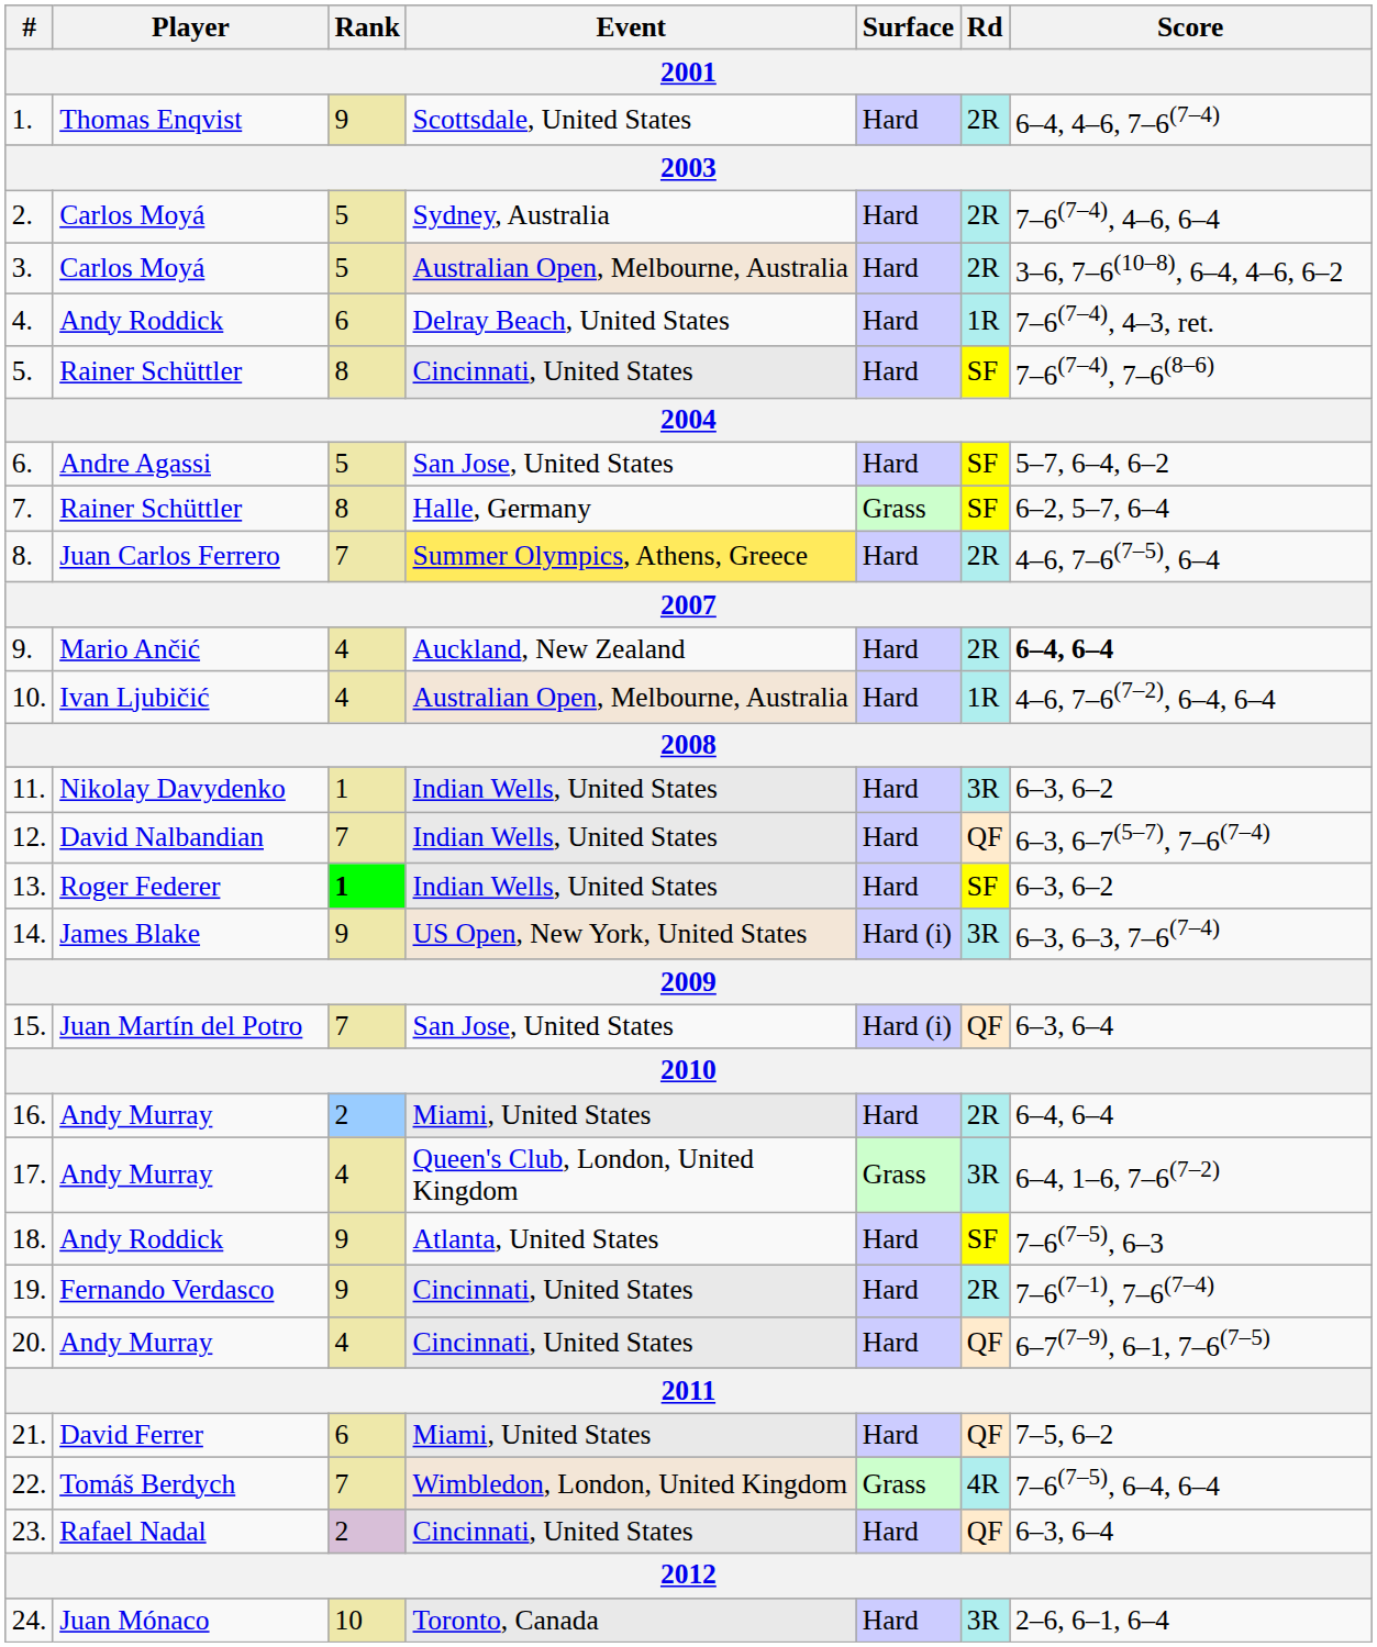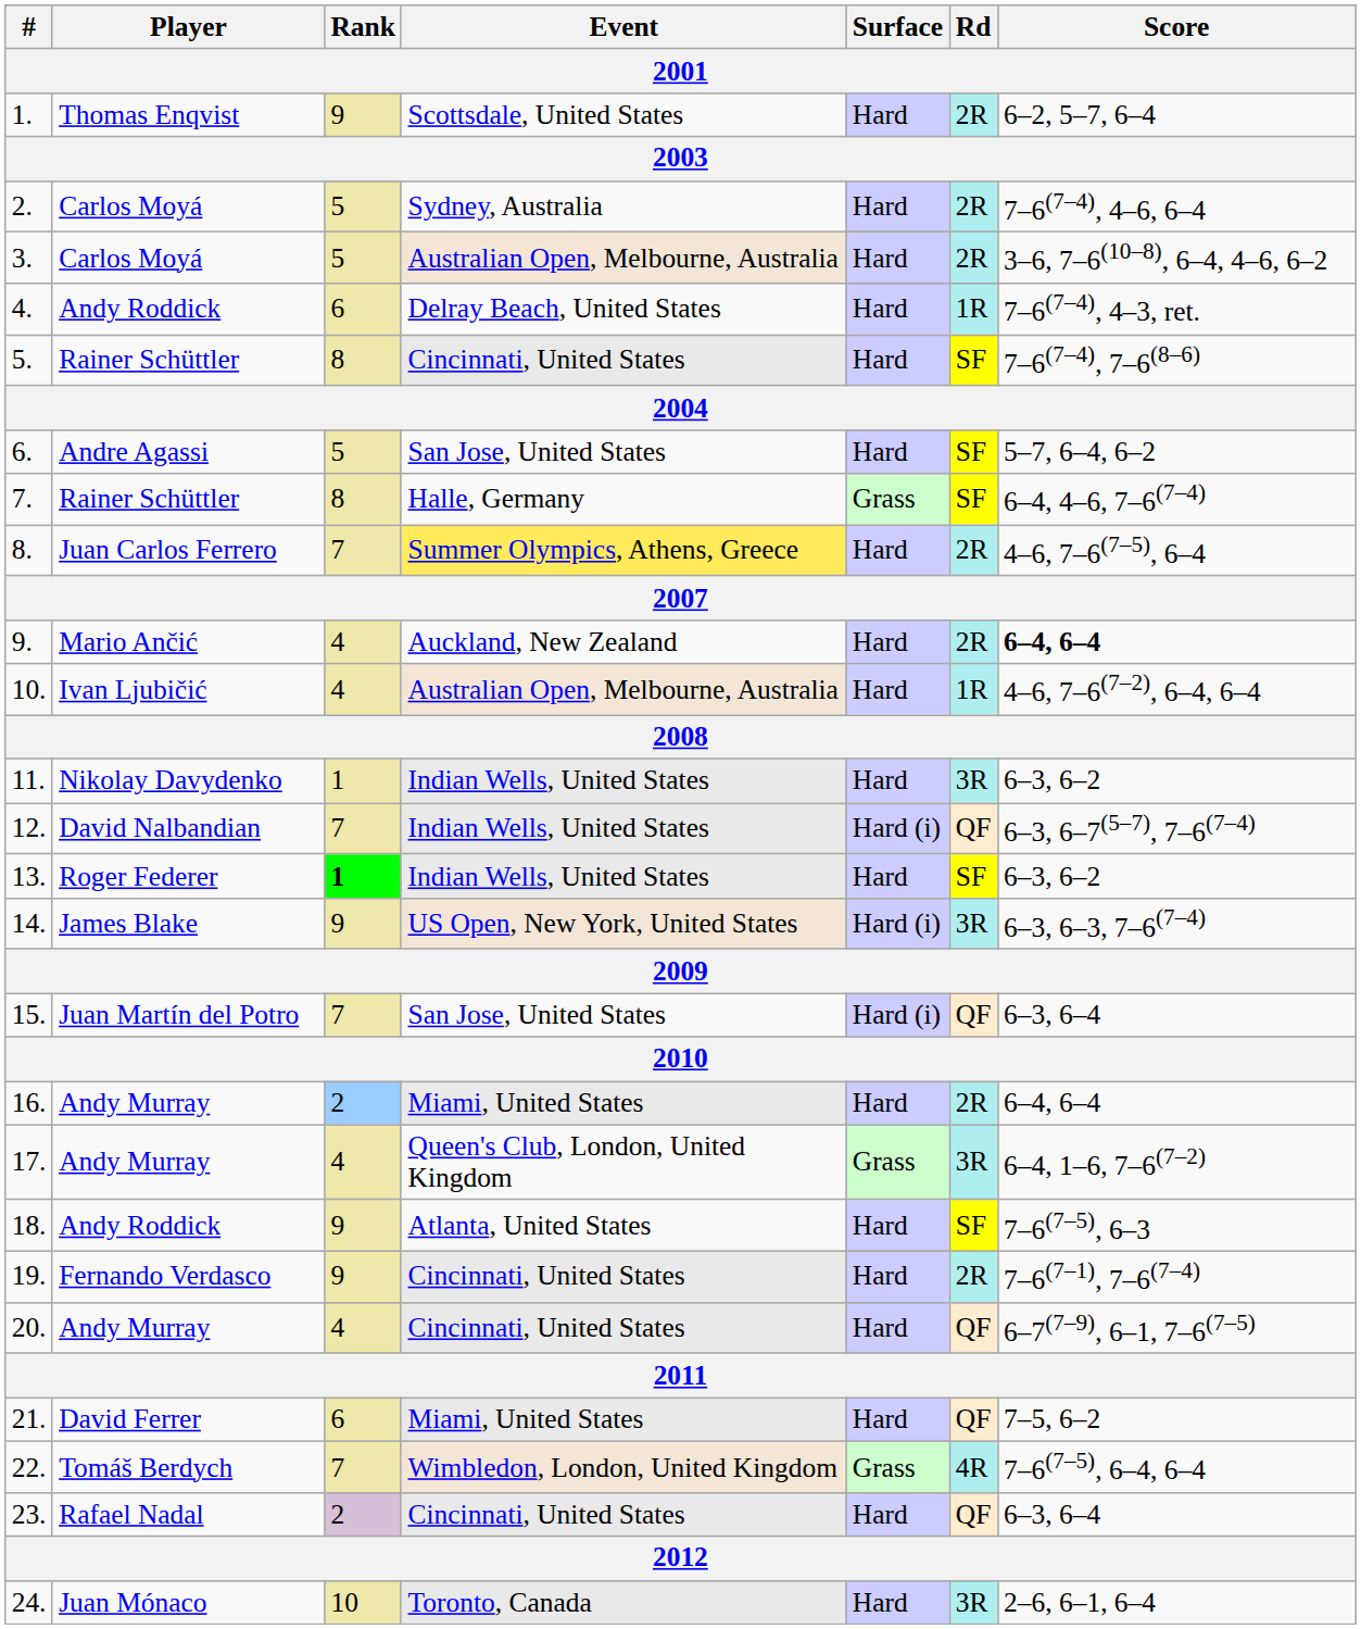 <table class="wikitable sortable">
 <tr>
 <th>#</th>
 <th width=150>Player</th>
 <th>Rank</th>
 <th width=250>Event</th>
 <th>Surface</th>
 <th>Rd</th>
 <th width=200>Score</th>
 </tr>
 <tr>
 <th colspan=7><a href='#'>2001</a></th>
 </tr>
 <tr>
 <td>1.</td>
 <td> <a href='#'>Thomas Enqvist</a></td>
 <td bgcolor=EEE8AA>9</td>
 <td><a href='#'>Scottsdale</a>, United States</td>
 <td bgcolor=CCCCFF>Hard</td>
 <td bgcolor=afeeee>2R</td>
-<td>6–4, 4–6, 7–6<sup>(7–4)</sup></td>
+<td>6–2, 5–7, 6–4</td>
 </tr>
 <tr>
 <th colspan=7><a href='#'>2003</a></th>
 </tr>
 <tr>
 <td>2.</td>
 <td> <a href='#'>Carlos Moyá</a></td>
 <td bgcolor=EEE8AA>5</td>
 <td><a href='#'>Sydney</a>, Australia</td>
 <td bgcolor=CCCCFF>Hard</td>
 <td bgcolor=afeeee>2R</td>
 <td>7–6<sup>(7–4)</sup>, 4–6, 6–4</td>
 </tr>
 <tr>
 <td>3.</td>
 <td> <a href='#'>Carlos Moyá</a></td>
 <td bgcolor=EEE8AA>5</td>
 <td bgcolor=f3e6d7><a href='#'>Australian Open</a>, Melbourne, Australia</td>
 <td bgcolor=CCCCFF>Hard</td>
 <td bgcolor=afeeee>2R</td>
 <td>3–6, 7–6<sup>(10–8)</sup>, 6–4, 4–6, 6–2</td>
 </tr>
 <tr>
 <td>4.</td>
 <td> <a href='#'>Andy Roddick</a></td>
 <td bgcolor=EEE8AA>6</td>
 <td><a href='#'>Delray Beach</a>, United States</td>
 <td bgcolor=CCCCFF>Hard</td>
 <td bgcolor=afeeee>1R</td>
 <td>7–6<sup>(7–4)</sup>, 4–3, ret.</td>
 </tr>
 <tr>
 <td>5.</td>
 <td> <a href='#'>Rainer Schüttler</a></td>
 <td bgcolor=EEE8AA>8</td>
 <td bgcolor=e9e9e9><a href='#'>Cincinnati</a>, United States</td>
 <td bgcolor=CCCCFF>Hard</td>
 <td bgcolor=yellow>SF</td>
 <td>7–6<sup>(7–4)</sup>, 7–6<sup>(8–6)</sup></td>
 </tr>
 <tr>
 <th colspan=7><a href='#'>2004</a></th>
 </tr>
 <tr>
 <td>6.</td>
 <td> <a href='#'>Andre Agassi</a></td>
 <td bgcolor=EEE8AA>5</td>
 <td><a href='#'>San Jose</a>, United States</td>
 <td bgcolor=CCCCFF>Hard</td>
 <td bgcolor=yellow>SF</td>
 <td>5–7, 6–4, 6–2</td>
 </tr>
 <tr>
 <td>7.</td>
 <td> <a href='#'>Rainer Schüttler</a></td>
 <td bgcolor=EEE8AA>8</td>
 <td><a href='#'>Halle</a>, Germany</td>
 <td bgcolor=#cfc>Grass</td>
 <td bgcolor=yellow>SF</td>
-<td>6–2, 5–7, 6–4</td>
+<td>6–4, 4–6, 7–6<sup>(7–4)</sup></td>
 </tr>
 <tr>
 <td>8.</td>
 <td> <a href='#'>Juan Carlos Ferrero</a></td>
 <td bgcolor=EEE8AA>7</td>
 <td bgcolor=FFEA5C><a href='#'>Summer Olympics</a>, Athens, Greece</td>
 <td bgcolor=CCCCFF>Hard</td>
 <td bgcolor=afeeee>2R</td>
 <td>4–6, 7–6<sup>(7–5)</sup>, 6–4</td>
 </tr>
 <tr>
 <th colspan=7><a href='#'>2007</a></th>
 </tr>
 <tr>
 <td>9.</td>
 <td> <a href='#'>Mario Ančić</a></td>
 <td bgcolor=EEE8AA>4</td>
 <td><a href='#'>Auckland</a>, New Zealand</td>
 <td bgcolor=CCCCFF>Hard</td>
 <td bgcolor=afeeee>2R</td>
 <td><strong>6–4, 6–4</strong></td>
 </tr>
 <tr>
 <td>10.</td>
 <td> <a href='#'>Ivan Ljubičić</a></td>
 <td bgcolor=EEE8AA>4</td>
 <td bgcolor=f3e6d7><a href='#'>Australian Open</a>, Melbourne, Australia</td>
 <td bgcolor=CCCCFF>Hard</td>
 <td bgcolor=afeeee>1R</td>
 <td>4–6, 7–6<sup>(7–2)</sup>, 6–4, 6–4</td>
 </tr>
 <tr>
 <th colspan=7><a href='#'>2008</a></th>
 </tr>
 <tr>
 <td>11.</td>
 <td> <a href='#'>Nikolay Davydenko</a></td>
 <td bgcolor=EEE8AA>1</td>
 <td bgcolor=e9e9e9><a href='#'>Indian Wells</a>, United States</td>
 <td bgcolor=CCCCFF>Hard</td>
 <td bgcolor=afeeee>3R</td>
 <td>6–3, 6–2</td>
 </tr>
 <tr>
 <td>12.</td>
 <td> <a href='#'>David Nalbandian</a></td>
 <td bgcolor=EEE8AA>7</td>
 <td bgcolor=e9e9e9><a href='#'>Indian Wells</a>, United States</td>
-<td bgcolor=CCCCFF>Hard</td>
+<td bgcolor=CCCCFF>Hard (i)</td>
 <td bgcolor=ffebcd>QF</td>
 <td>6–3, 6–7<sup>(5–7)</sup>, 7–6<sup>(7–4)</sup></td>
 </tr>
 <tr>
 <td>13.</td>
 <td> <a href='#'>Roger Federer</a></td>
 <td bgcolor=lime><strong>1</strong></td>
 <td bgcolor=e9e9e9><a href='#'>Indian Wells</a>, United States</td>
 <td bgcolor=CCCCFF>Hard</td>
 <td bgcolor=yellow>SF</td>
 <td>6–3, 6–2</td>
 </tr>
 <tr>
 <td>14.</td>
 <td> <a href='#'>James Blake</a></td>
 <td bgcolor=EEE8AA>9</td>
 <td bgcolor=f3e6d7><a href='#'>US Open</a>, New York, United States</td>
 <td bgcolor=CCCCFF>Hard (i)</td>
 <td bgcolor=afeeee>3R</td>
 <td>6–3, 6–3, 7–6<sup>(7–4)</sup></td>
 </tr>
 <tr>
 <th colspan=7><a href='#'>2009</a></th>
 </tr>
 <tr>
 <td>15.</td>
 <td> <a href='#'>Juan Martín del Potro</a></td>
 <td bgcolor=EEE8AA>7</td>
 <td><a href='#'>San Jose</a>, United States</td>
 <td bgcolor=CCCCFF>Hard (i)</td>
 <td bgcolor=ffebcd>QF</td>
 <td>6–3, 6–4</td>
 </tr>
 <tr>
 <th colspan=7><a href='#'>2010</a></th>
 </tr>
 <tr>
 <td>16.</td>
 <td> <a href='#'>Andy Murray</a></td>
 <td bgcolor=99ccff>2</td>
 <td bgcolor=e9e9e9><a href='#'>Miami</a>, United States</td>
 <td bgcolor=CCCCFF>Hard</td>
 <td bgcolor=afeeee>2R</td>
 <td>6–4, 6–4</td>
 </tr>
 <tr>
 <td>17.</td>
 <td> <a href='#'>Andy Murray</a></td>
 <td bgcolor=EEE8AA>4</td>
 <td><a href='#'>Queen's Club</a>, London, United Kingdom</td>
 <td bgcolor=#cfc>Grass</td>
 <td bgcolor=afeeee>3R</td>
 <td>6–4, 1–6, 7–6<sup>(7–2)</sup></td>
 </tr>
 <tr>
 <td>18.</td>
 <td> <a href='#'>Andy Roddick</a></td>
 <td bgcolor=EEE8AA>9</td>
 <td><a href='#'>Atlanta</a>, United States</td>
 <td bgcolor=CCCCFF>Hard</td>
 <td bgcolor=yellow>SF</td>
 <td>7–6<sup>(7–5)</sup>, 6–3</td>
 </tr>
 <tr>
 <td>19.</td>
 <td> <a href='#'>Fernando Verdasco</a></td>
 <td bgcolor=EEE8AA>9</td>
 <td bgcolor=e9e9e9><a href='#'>Cincinnati</a>, United States</td>
 <td bgcolor=CCCCFF>Hard</td>
 <td bgcolor=afeeee>2R</td>
 <td>7–6<sup>(7–1)</sup>, 7–6<sup>(7–4)</sup></td>
 </tr>
 <tr>
 <td>20.</td>
 <td> <a href='#'>Andy Murray</a></td>
 <td bgcolor=EEE8AA>4</td>
 <td bgcolor=e9e9e9><a href='#'>Cincinnati</a>, United States</td>
 <td bgcolor=CCCCFF>Hard</td>
 <td bgcolor=ffebcd>QF</td>
 <td>6–7<sup>(7–9)</sup>, 6–1, 7–6<sup>(7–5)</sup></td>
 </tr>
 <tr>
 <th colspan=7><a href='#'>2011</a></th>
 </tr>
 <tr>
 <td>21.</td>
 <td> <a href='#'>David Ferrer</a></td>
 <td bgcolor=EEE8AA>6</td>
 <td bgcolor=e9e9e9><a href='#'>Miami</a>, United States</td>
 <td bgcolor=CCCCFF>Hard</td>
 <td bgcolor=ffebcd>QF</td>
 <td>7–5, 6–2</td>
 </tr>
 <tr>
 <td>22.</td>
 <td> <a href='#'>Tomáš Berdych</a></td>
 <td bgcolor=EEE8AA>7</td>
 <td bgcolor=f3e6d7><a href='#'>Wimbledon</a>, London, United Kingdom</td>
 <td bgcolor=#cfc>Grass</td>
 <td bgcolor=afeeee>4R</td>
 <td>7–6<sup>(7–5)</sup>, 6–4, 6–4</td>
 </tr>
 <tr>
 <td>23.</td>
 <td> <a href='#'>Rafael Nadal</a></td>
 <td bgcolor=thistle>2</td>
 <td bgcolor=e9e9e9><a href='#'>Cincinnati</a>, United States</td>
 <td bgcolor=CCCCFF>Hard</td>
 <td bgcolor=ffebcd>QF</td>
 <td>6–3, 6–4</td>
 </tr>
 <tr>
 <th colspan=7><a href='#'>2012</a></th>
 </tr>
 <tr>
 <td>24.</td>
 <td> <a href='#'>Juan Mónaco</a></td>
 <td bgcolor=EEE8AA>10</td>
 <td bgcolor=e9e9e9><a href='#'>Toronto</a>, Canada</td>
 <td bgcolor=CCCCFF>Hard</td>
 <td bgcolor=afeeee>3R</td>
 <td>2–6, 6–1, 6–4</td>
 </tr>
 </table>
